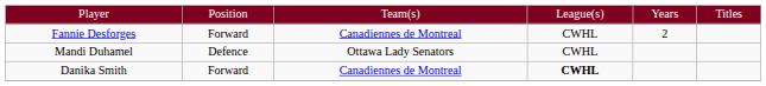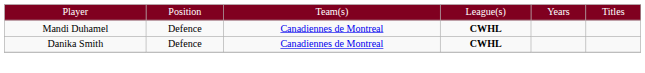 <table class="wikitable" width="80%">
 <tr align="center"  style=" background:#800020;color:#ffffff;">
 <td>Player</td>
 <td>Position</td>
 <td>Team(s)</td>
 <td>League(s)</td>
 <td>Years</td>
 <td>Titles</td>
 </tr>
 <tr align="center" bgcolor="">
-<td><a href='#'>Fannie Desforges</a></td>
-<td>Forward</td>
-<td><a href='#'>Canadiennes de Montreal</a></td>
-<td>CWHL</td>
-<td>2</td>
-<td></td>
-</tr>
-<tr align="center" bgcolor="">
 <td>Mandi Duhamel</td>
 <td>Defence</td>
-<td>Ottawa Lady Senators</td>
-<td>CWHL</td>
+<td><a href='#'>Canadiennes de Montreal</a></td>
+<td><strong>CWHL</strong></td>
 <td></td>
 <td></td>
 </tr>
 <tr align="center" bgcolor="">
 <td>Danika Smith</td>
-<td>Forward</td>
+<td>Defence</td>
 <td><a href='#'>Canadiennes de Montreal</a></td>
 <td><strong>CWHL</strong></td>
 <td></td>
 <td></td>
 </tr>
 <tr align="center" bgcolor="">
 </tr>
 </table>
